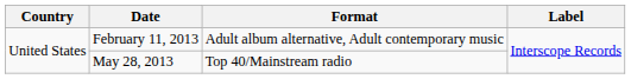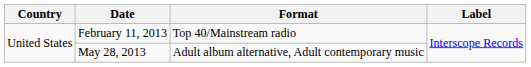 <table class="wikitable plainrowheaders">
 <tr>
 <th>Country</th>
 <th>Date</th>
 <th>Format</th>
 <th>Label</th>
 </tr>
 <tr>
 <td rowspan="2">United States</td>
 <td>February 11, 2013</td>
-<td>Adult album alternative, Adult contemporary music</td>
+<td>Top 40/Mainstream radio</td>
 <td rowspan="2"><a href='#'>Interscope Records</a></td>
 </tr>
 <tr>
 <td>May 28, 2013</td>
-<td>Top 40/Mainstream radio</td>
+<td>Adult album alternative, Adult contemporary music</td>
 </tr>
 </table>
